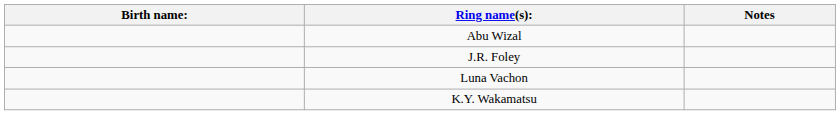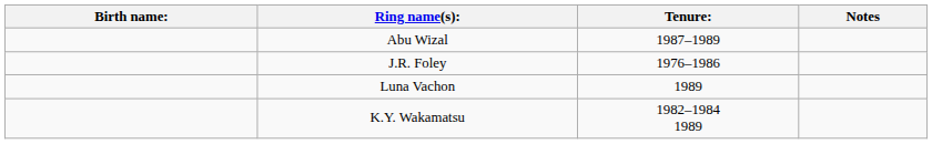 <table class="sortable wikitable" style="font-size:85%; text-align:center; width:70%;">
 <tr>
 <th>Birth name:</th>
 <th><a href='#'>Ring name</a>(s):</th>
+<th>Tenure:</th>
 <th>Notes</th>
 </tr>
 <tr>
 <td></td>
 <td>Abu Wizal</td>
+<td sort>1987–1989</td>
 <td></td>
 </tr>
 <tr>
 <td></td>
 <td>J.R. Foley</td>
+<td sort>1976–1986</td>
 <td></td>
 </tr>
 <tr>
 <td></td>
 <td>Luna Vachon</td>
+<td sort>1989</td>
 <td></td>
 </tr>
 <tr>
 <td></td>
 <td>K.Y. Wakamatsu</td>
+<td sort>1982–1984<br>1989</td>
 <td></td>
 </tr>
 </table>
